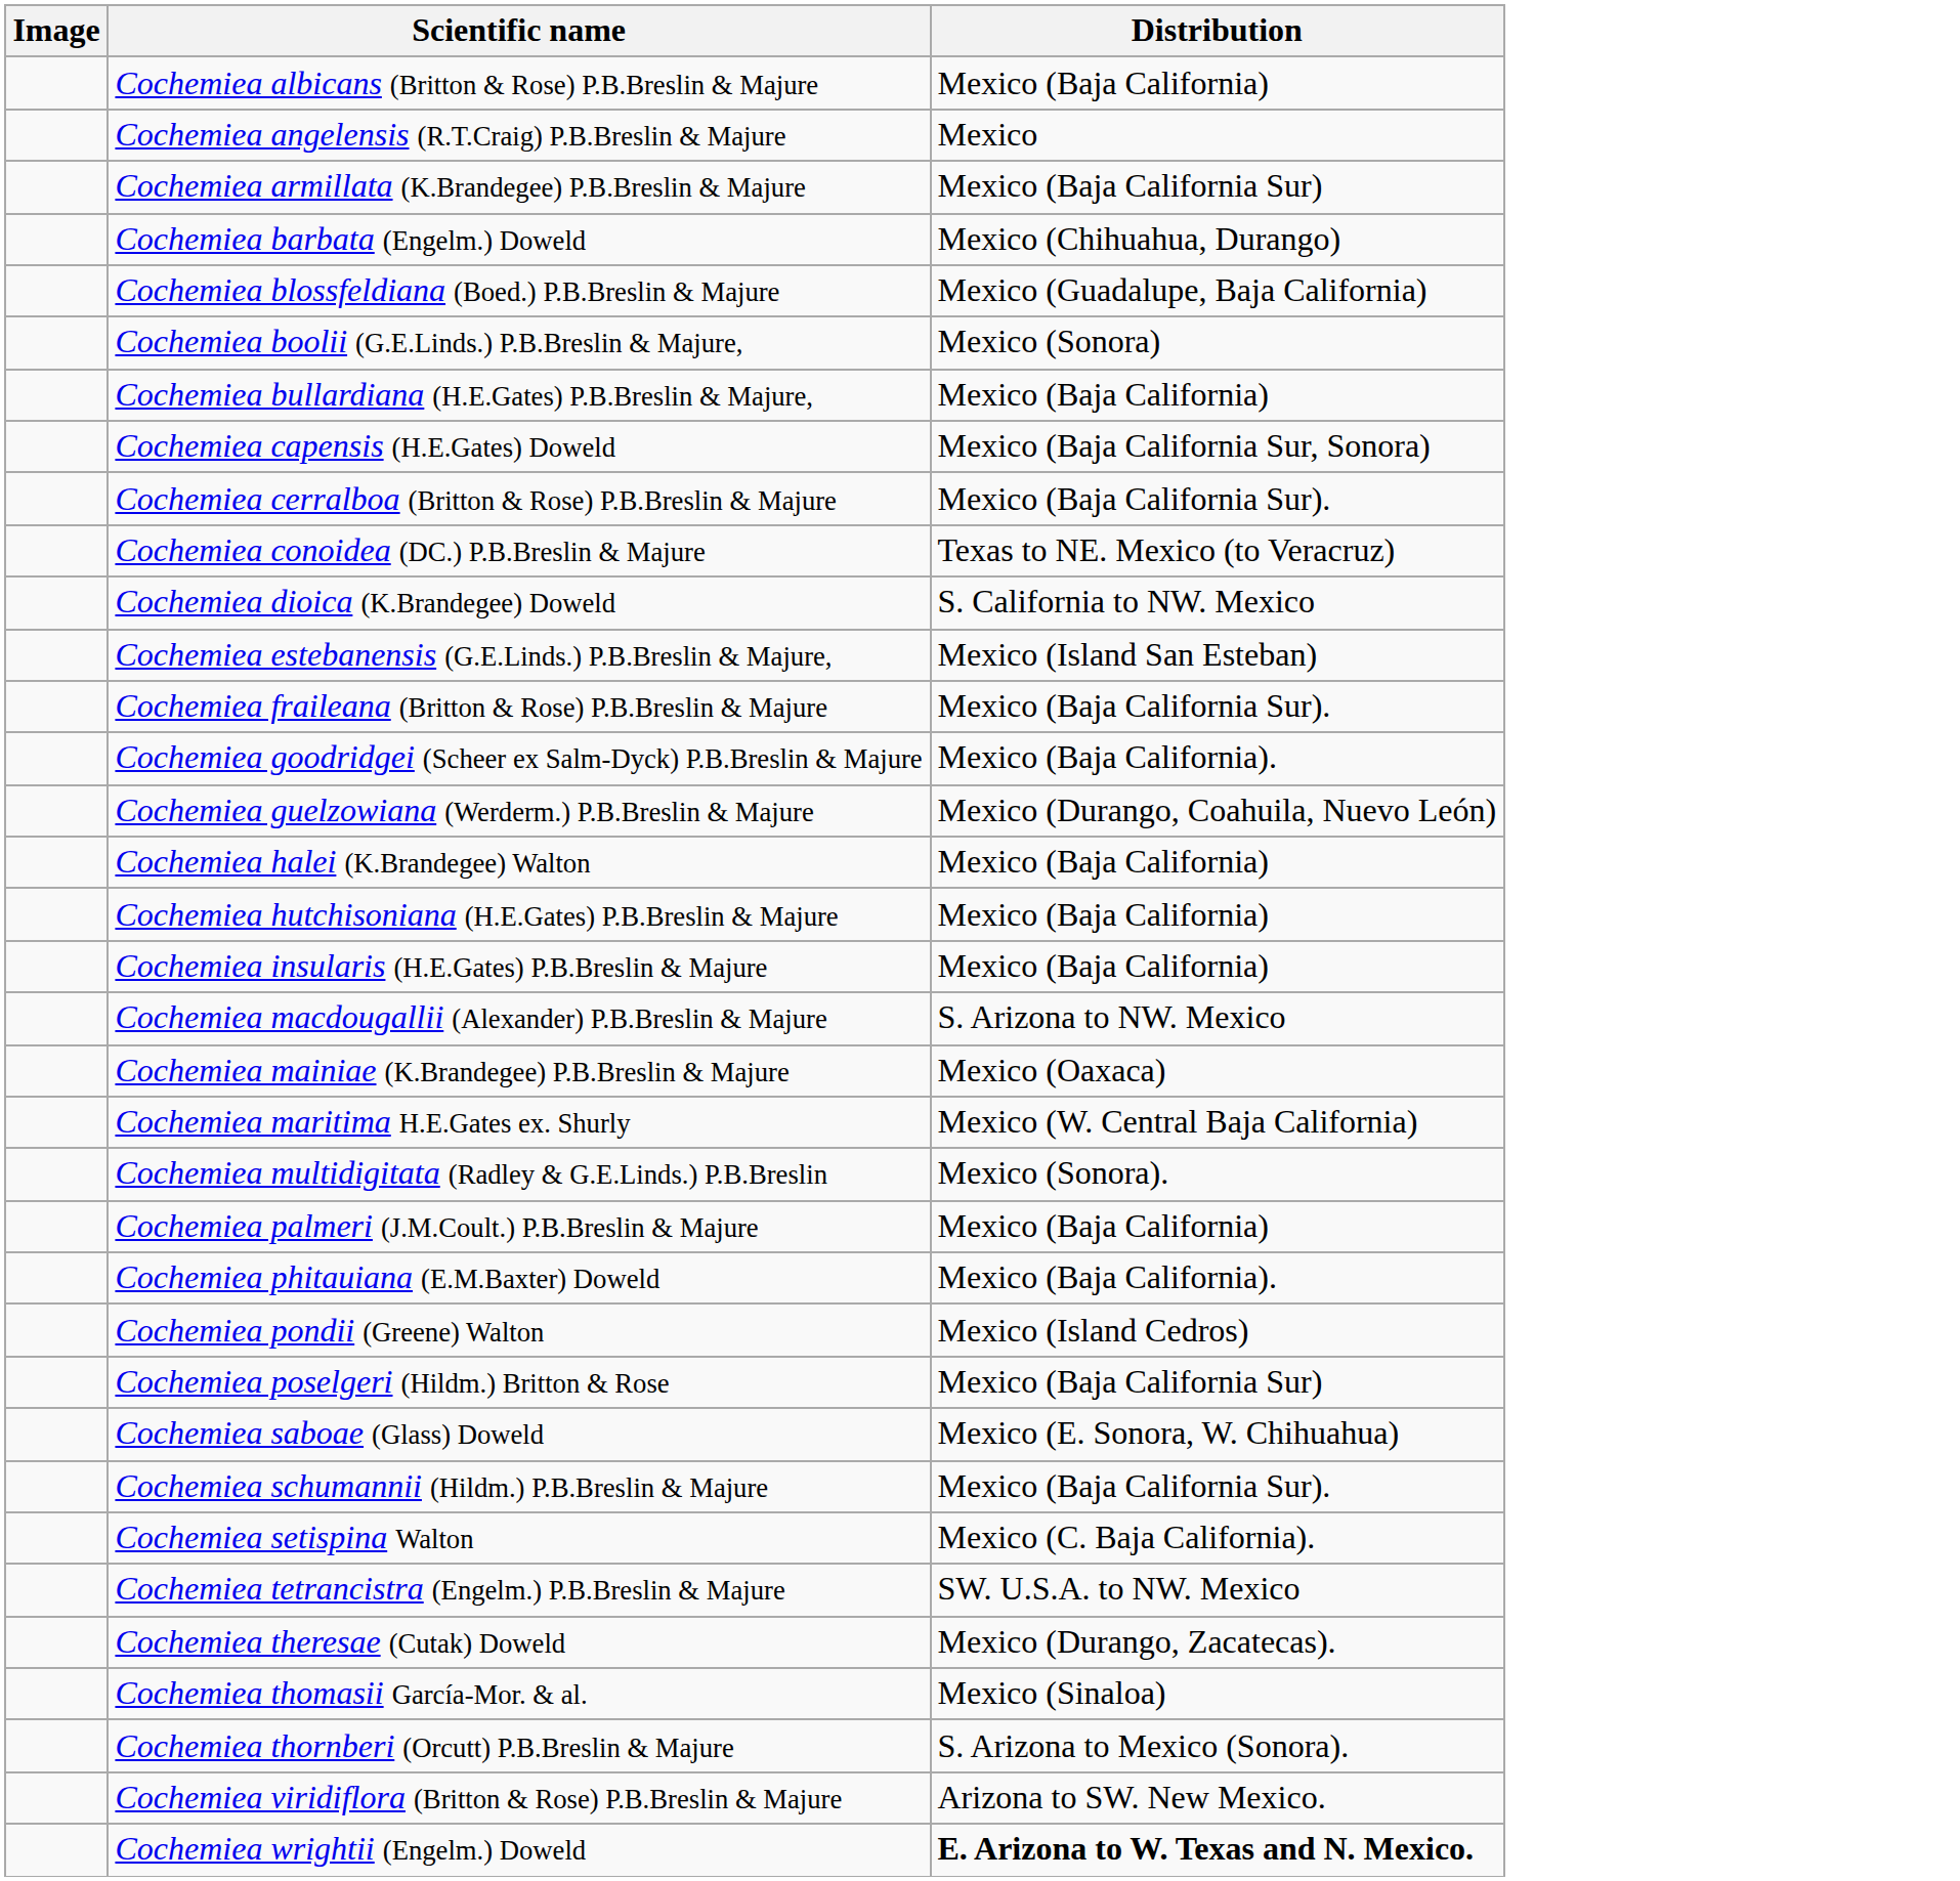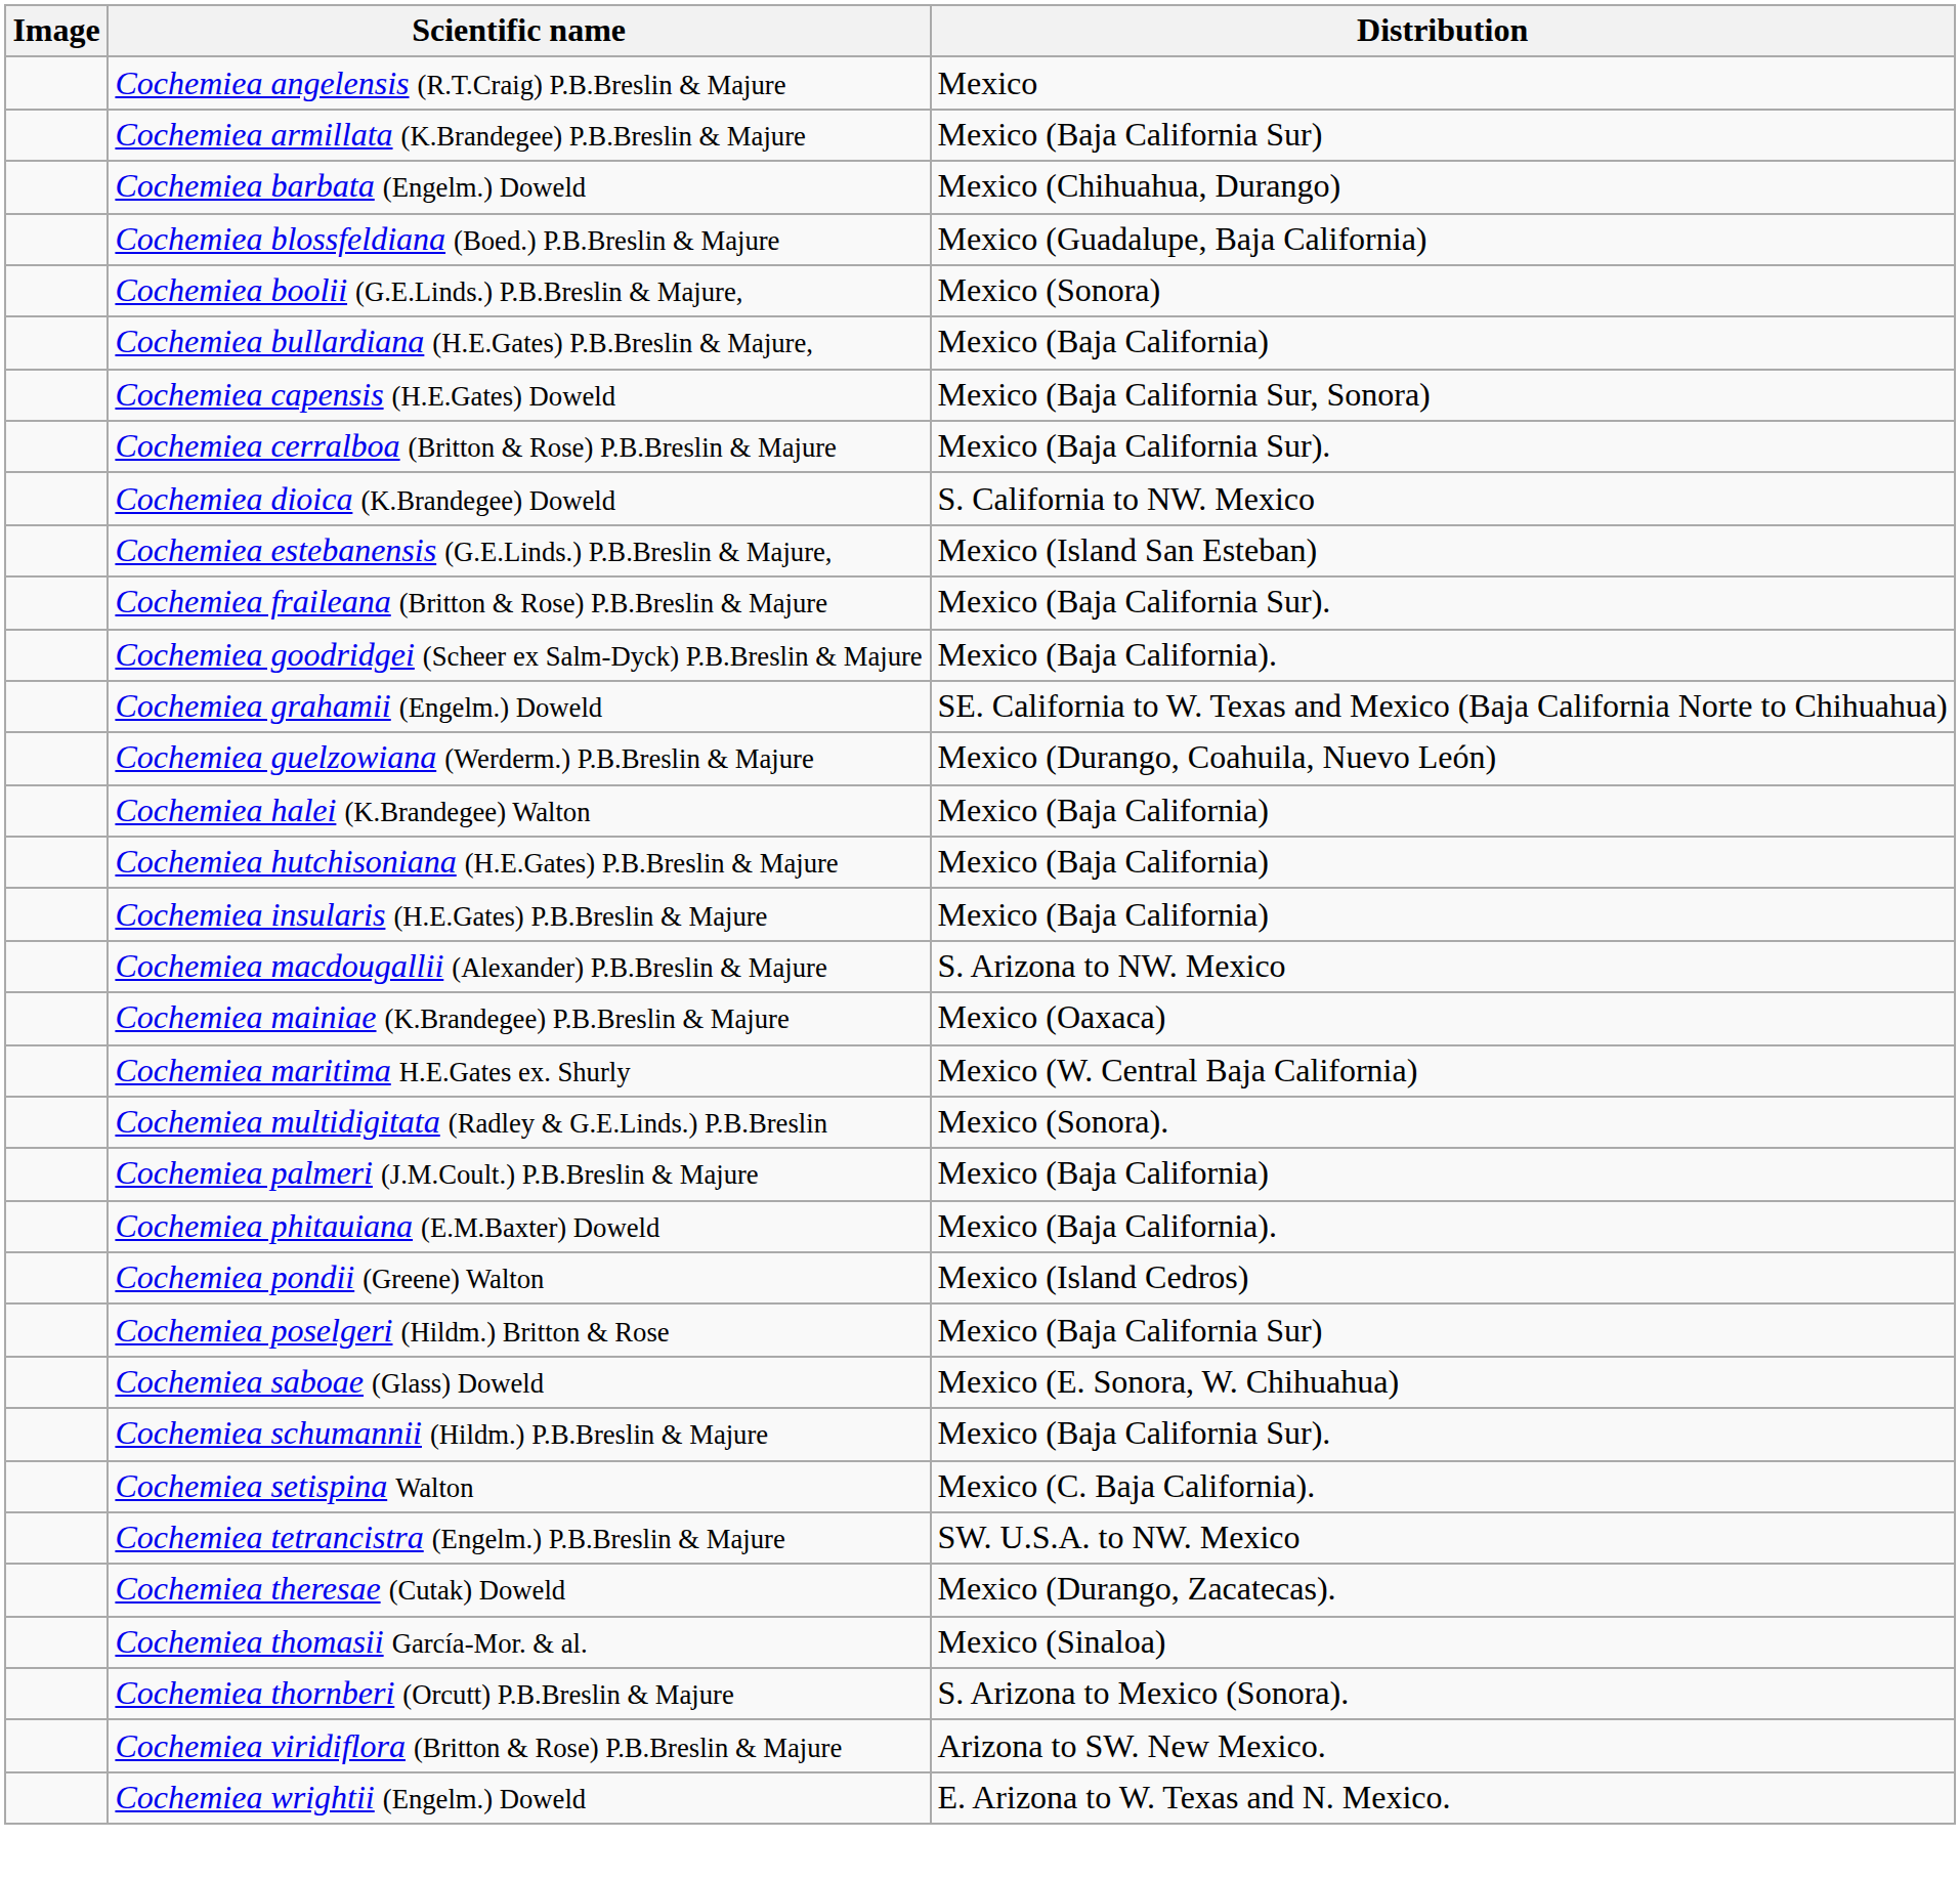 <table class="wikitable sortable">
 <tr>
 <th>Image</th>
 <th>Scientific name</th>
 <th>Distribution</th>
-</tr>
-<tr>
-<td></td>
-<td><em><a href='#'>Cochemiea albicans</a></em> <small>(Britton & Rose) P.B.Breslin & Majure</small></td>
-<td>Mexico (Baja California)</td>
 </tr>
 <tr>
 <td></td>
 <td><em><a href='#'>Cochemiea angelensis</a></em> <small>(R.T.Craig) P.B.Breslin & Majure</small></td>
 <td>Mexico</td>
 </tr>
 <tr>
 <td></td>
 <td><em><a href='#'>Cochemiea armillata</a></em> <small>(K.Brandegee) P.B.Breslin & Majure</small></td>
 <td>Mexico (Baja California Sur)</td>
 </tr>
 <tr>
 <td></td>
 <td><em><a href='#'>Cochemiea barbata</a></em> <small>(Engelm.) Doweld</small></td>
 <td>Mexico (Chihuahua, Durango)</td>
 </tr>
 <tr>
 <td></td>
 <td><em><a href='#'>Cochemiea blossfeldiana</a></em> <small>(Boed.) P.B.Breslin & Majure</small></td>
 <td>Mexico (Guadalupe, Baja California)</td>
 </tr>
 <tr>
 <td></td>
 <td><em><a href='#'>Cochemiea boolii</a></em> <small>(G.E.Linds.) P.B.Breslin & Majure,</small></td>
 <td>Mexico (Sonora)</td>
 </tr>
 <tr>
 <td></td>
 <td><em><a href='#'>Cochemiea bullardiana</a></em> <small>(H.E.Gates) P.B.Breslin & Majure,</small></td>
 <td>Mexico (Baja California)</td>
 </tr>
 <tr>
 <td></td>
 <td><em><a href='#'>Cochemiea capensis</a></em> <small>(H.E.Gates) Doweld</small></td>
 <td>Mexico (Baja California Sur, Sonora)</td>
 </tr>
 <tr>
 <td></td>
 <td><em><a href='#'>Cochemiea cerralboa</a></em> <small>(Britton & Rose) P.B.Breslin & Majure</small></td>
 <td>Mexico (Baja California Sur).</td>
 </tr>
 <tr>
 <td></td>
-<td><em><a href='#'>Cochemiea conoidea</a></em> <small>(DC.) P.B.Breslin & Majure</small></td>
-<td>Texas to NE. Mexico (to Veracruz)</td>
-</tr>
-<tr>
-<td></td>
 <td><em><a href='#'>Cochemiea dioica</a></em> <small>(K.Brandegee) Doweld</small></td>
 <td>S. California to NW. Mexico</td>
 </tr>
 <tr>
 <td></td>
 <td><em><a href='#'>Cochemiea estebanensis</a></em> <small>(G.E.Linds.) P.B.Breslin & Majure,</small></td>
 <td>Mexico (Island San Esteban)</td>
 </tr>
 <tr>
 <td></td>
 <td><em><a href='#'>Cochemiea fraileana</a></em> <small>(Britton & Rose) P.B.Breslin & Majure</small></td>
 <td>Mexico (Baja California Sur).</td>
 </tr>
 <tr>
 <td></td>
 <td><em><a href='#'>Cochemiea goodridgei</a></em> <small>(Scheer ex Salm-Dyck) P.B.Breslin & Majure</small></td>
 <td>Mexico (Baja California).</td>
+</tr>
+<tr>
+<td></td>
+<td><em><a href='#'>Cochemiea grahamii</a></em> <small>(Engelm.) Doweld</small></td>
+<td>SE. California to W. Texas and Mexico (Baja California Norte to Chihuahua)</td>
 </tr>
 <tr>
 <td></td>
 <td><em><a href='#'>Cochemiea guelzowiana</a></em> <small>(Werderm.) P.B.Breslin & Majure</small></td>
 <td>Mexico (Durango, Coahuila, Nuevo León)</td>
 </tr>
 <tr>
 <td></td>
 <td><em><a href='#'>Cochemiea halei</a></em> <small>(K.Brandegee) Walton</small></td>
 <td>Mexico (Baja California)</td>
 </tr>
 <tr>
 <td></td>
 <td><em><a href='#'>Cochemiea hutchisoniana</a></em> <small>(H.E.Gates) P.B.Breslin & Majure</small></td>
 <td>Mexico (Baja California)</td>
 </tr>
 <tr>
 <td></td>
 <td><em><a href='#'>Cochemiea insularis</a></em> <small>(H.E.Gates) P.B.Breslin & Majure</small></td>
 <td>Mexico (Baja California)</td>
 </tr>
 <tr>
 <td></td>
 <td><em><a href='#'>Cochemiea macdougallii</a></em> <small>(Alexander) P.B.Breslin & Majure</small></td>
 <td>S. Arizona to NW. Mexico</td>
 </tr>
 <tr>
 <td></td>
 <td><em><a href='#'>Cochemiea mainiae</a></em> <small>(K.Brandegee) P.B.Breslin & Majure</small></td>
 <td>Mexico (Oaxaca)</td>
 </tr>
 <tr>
 <td></td>
 <td><em><a href='#'>Cochemiea maritima</a></em> <small>H.E.Gates ex. Shurly</small></td>
 <td>Mexico (W. Central Baja California)</td>
 </tr>
 <tr>
 <td></td>
 <td><em><a href='#'>Cochemiea multidigitata</a></em> <small>(Radley & G.E.Linds.) P.B.Breslin</small></td>
 <td>Mexico (Sonora).</td>
 </tr>
 <tr>
 <td></td>
 <td><em><a href='#'>Cochemiea palmeri</a></em> <small>(J.M.Coult.) P.B.Breslin & Majure</small></td>
 <td>Mexico (Baja California)</td>
 </tr>
 <tr>
 <td></td>
 <td><em><a href='#'>Cochemiea phitauiana</a></em> <small>(E.M.Baxter) Doweld</small></td>
 <td>Mexico (Baja California).</td>
 </tr>
 <tr>
 <td></td>
 <td><em><a href='#'>Cochemiea pondii</a></em> <small>(Greene) Walton</small></td>
 <td>Mexico (Island Cedros)</td>
 </tr>
 <tr>
 <td></td>
 <td><em><a href='#'>Cochemiea poselgeri</a></em> <small>(Hildm.) Britton & Rose</small></td>
 <td>Mexico (Baja California Sur)</td>
 </tr>
 <tr>
 <td></td>
 <td><em><a href='#'>Cochemiea saboae</a></em> <small>(Glass) Doweld</small></td>
 <td>Mexico (E. Sonora, W. Chihuahua)</td>
 </tr>
 <tr>
 <td></td>
 <td><em><a href='#'>Cochemiea schumannii</a></em> <small>(Hildm.) P.B.Breslin & Majure</small></td>
 <td>Mexico (Baja California Sur).</td>
 </tr>
 <tr>
 <td></td>
 <td><em><a href='#'>Cochemiea setispina</a></em> <small>Walton</small></td>
 <td>Mexico (C. Baja California).</td>
 </tr>
 <tr>
 <td></td>
 <td><em><a href='#'>Cochemiea tetrancistra</a></em> <small>(Engelm.) P.B.Breslin & Majure</small></td>
 <td>SW. U.S.A. to NW. Mexico</td>
 </tr>
 <tr>
 <td></td>
 <td><em><a href='#'>Cochemiea theresae</a></em> <small>(Cutak) Doweld</small></td>
 <td>Mexico (Durango, Zacatecas).</td>
 </tr>
 <tr>
 <td></td>
 <td><em><a href='#'>Cochemiea thomasii</a></em> <small>García-Mor. & al.</small></td>
 <td>Mexico (Sinaloa)</td>
 </tr>
 <tr>
 <td></td>
 <td><em><a href='#'>Cochemiea thornberi</a></em> <small>(Orcutt) P.B.Breslin & Majure</small></td>
 <td>S. Arizona to Mexico (Sonora).</td>
 </tr>
 <tr>
 <td></td>
 <td><em><a href='#'>Cochemiea viridiflora</a></em> <small>(Britton & Rose) P.B.Breslin & Majure</small></td>
 <td>Arizona to SW. New Mexico.</td>
 </tr>
 <tr>
 <td></td>
 <td><em><a href='#'>Cochemiea wrightii</a></em> <small>(Engelm.) Doweld</small></td>
-<td><strong>E. Arizona to W. Texas and N. Mexico.</strong></td>
+<td>E. Arizona to W. Texas and N. Mexico.</td>
 </tr>
 <tr>
 </tr>
 </table>
